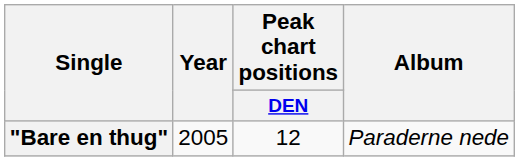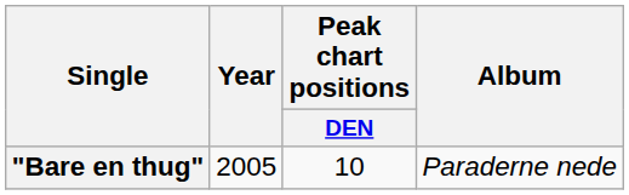 <table class="wikitable plainrowheaders" style="text-align:center;">
 <tr>
 <th scope="col" rowspan="2">Single</th>
 <th scope="col" rowspan="2">Year</th>
 <th scope="col" colspan="1">Peak chart positions</th>
 <th scope="col" rowspan="2">Album</th>
 </tr>
 <tr>
 <th scope="col" style="width:3em;font-size:85%;"><a href='#'>DEN</a><br></th>
 </tr>
 <tr>
 <th scope="row">"Bare en thug"</th>
 <td>2005</td>
-<td>12</td>
+<td>10</td>
 <td><em>Paraderne nede</em></td>
 </tr>
 </table>
